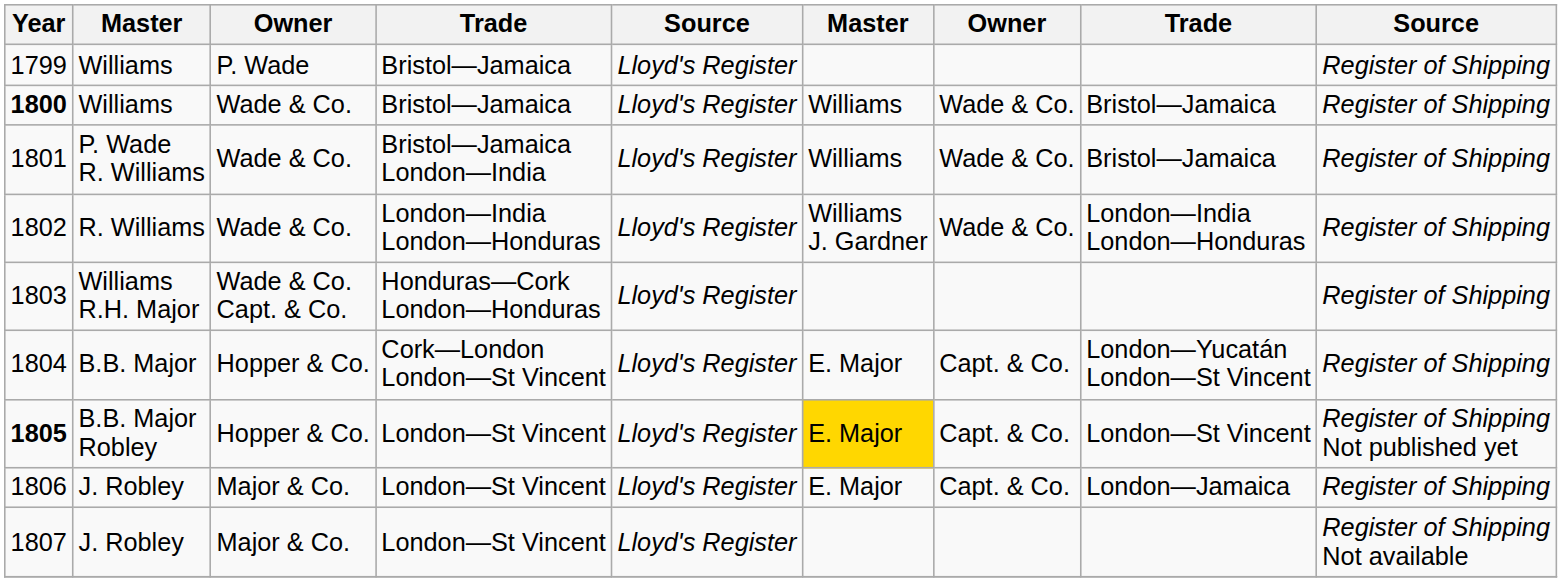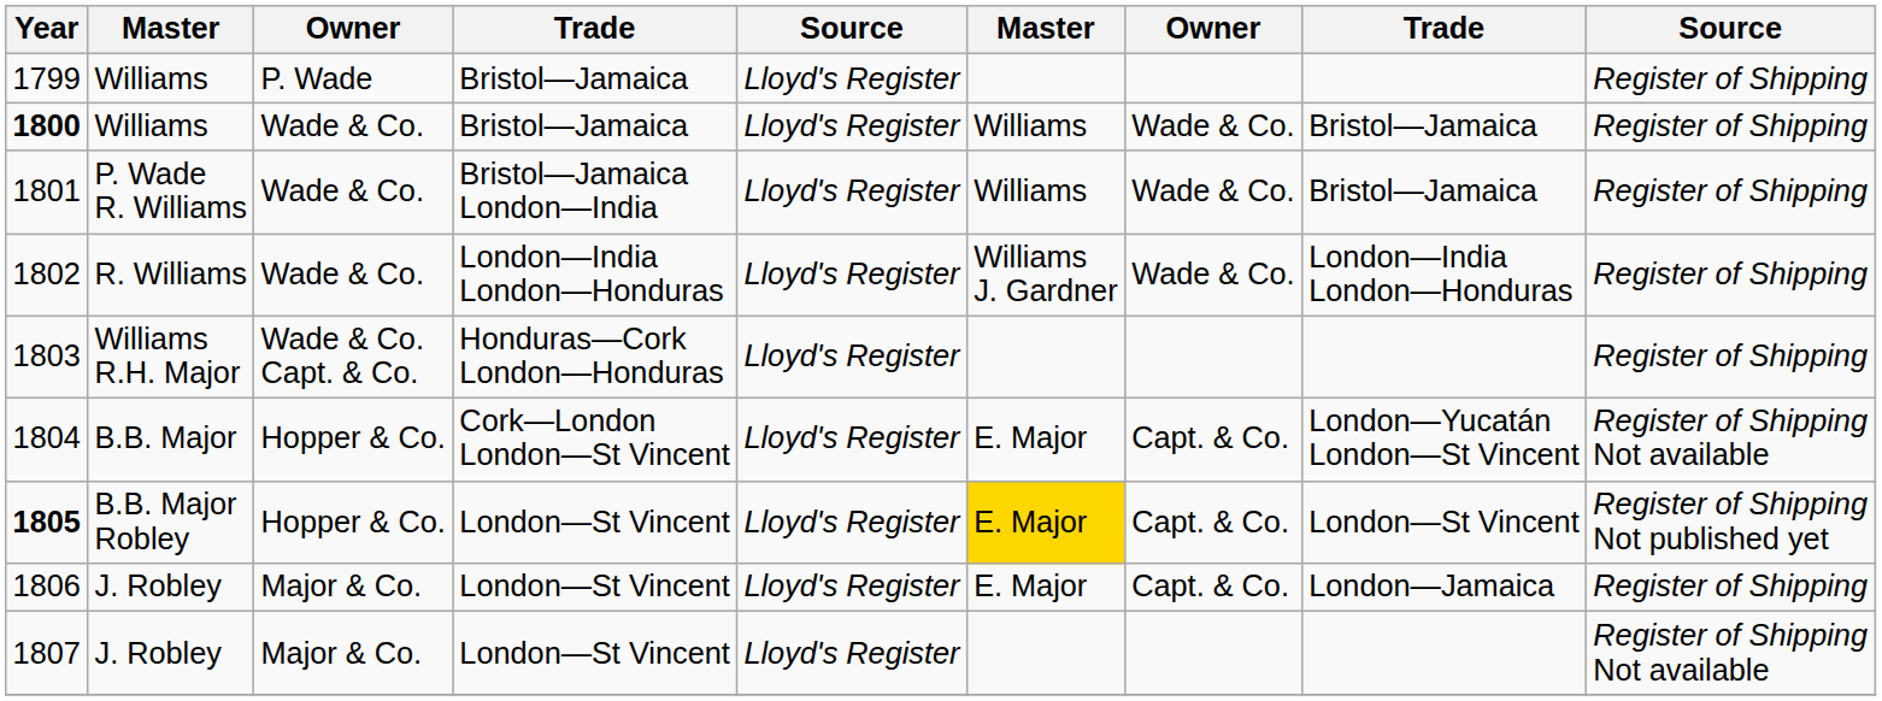 <table class="sortable wikitable">
 <tr>
 <th>Year</th>
 <th>Master</th>
 <th>Owner</th>
 <th>Trade</th>
 <th>Source</th>
 <th>Master</th>
 <th>Owner</th>
 <th>Trade</th>
 <th>Source</th>
 </tr>
 <tr>
 <td>1799</td>
 <td>Williams</td>
 <td>P. Wade</td>
 <td>Bristol—Jamaica</td>
 <td><em>Lloyd's Register</em></td>
 <td></td>
 <td></td>
 <td></td>
 <td><em>Register of Shipping</em></td>
 </tr>
 <tr>
 <td><strong>1800</strong></td>
 <td>Williams</td>
 <td>Wade & Co.</td>
 <td>Bristol—Jamaica</td>
 <td><em>Lloyd's Register</em></td>
 <td>Williams</td>
 <td>Wade & Co.</td>
 <td>Bristol—Jamaica</td>
 <td><em>Register of Shipping</em></td>
 </tr>
 <tr>
 <td>1801</td>
 <td>P. Wade<br>R. Williams</td>
 <td>Wade & Co.</td>
 <td>Bristol—Jamaica<br>London—India</td>
 <td><em>Lloyd's Register</em></td>
 <td>Williams</td>
 <td>Wade & Co.</td>
 <td>Bristol—Jamaica</td>
 <td><em>Register of Shipping</em></td>
 </tr>
 <tr>
 <td>1802</td>
 <td>R. Williams</td>
 <td>Wade & Co.</td>
 <td>London—India<br>London—Honduras</td>
 <td><em>Lloyd's Register</em></td>
 <td>Williams<br>J. Gardner</td>
 <td>Wade & Co.</td>
 <td>London—India<br>London—Honduras</td>
 <td><em>Register of Shipping</em></td>
 </tr>
 <tr>
 <td>1803</td>
 <td>Williams<br>R.H. Major</td>
 <td>Wade & Co.<br>Capt. & Co.</td>
 <td>Honduras—Cork<br>London—Honduras</td>
 <td><em>Lloyd's Register</em></td>
 <td></td>
 <td></td>
 <td></td>
 <td><em>Register of Shipping</em></td>
 </tr>
 <tr>
 <td>1804</td>
 <td>B.B. Major</td>
 <td>Hopper & Co.</td>
 <td>Cork—London<br>London—St Vincent</td>
 <td><em>Lloyd's Register</em></td>
 <td>E. Major</td>
 <td>Capt. & Co.</td>
 <td>London—Yucatán<br>London—St Vincent</td>
-<td><em>Register of Shipping</em></td>
+<td><em>Register of Shipping</em><br>Not available</td>
 </tr>
 <tr>
 <td><strong>1805</strong></td>
 <td>B.B. Major<br>Robley</td>
 <td>Hopper & Co.</td>
 <td>London—St Vincent</td>
 <td><em>Lloyd's Register</em></td>
 <td style="background: gold;">E. Major</td>
 <td>Capt. & Co.</td>
 <td>London—St Vincent</td>
 <td><em>Register of Shipping</em><br>Not published yet</td>
 </tr>
 <tr>
 <td>1806</td>
 <td>J. Robley</td>
 <td>Major & Co.</td>
 <td>London—St Vincent</td>
 <td><em>Lloyd's Register</em></td>
 <td>E. Major</td>
 <td>Capt. & Co.</td>
 <td>London—Jamaica</td>
 <td><em>Register of Shipping</em></td>
 </tr>
 <tr>
 <td>1807</td>
 <td>J. Robley</td>
 <td>Major & Co.</td>
 <td>London—St Vincent</td>
 <td><em>Lloyd's Register</em></td>
 <td></td>
 <td></td>
 <td></td>
 <td><em>Register of Shipping</em><br>Not available</td>
 </tr>
 <tr>
 </tr>
 </table>
